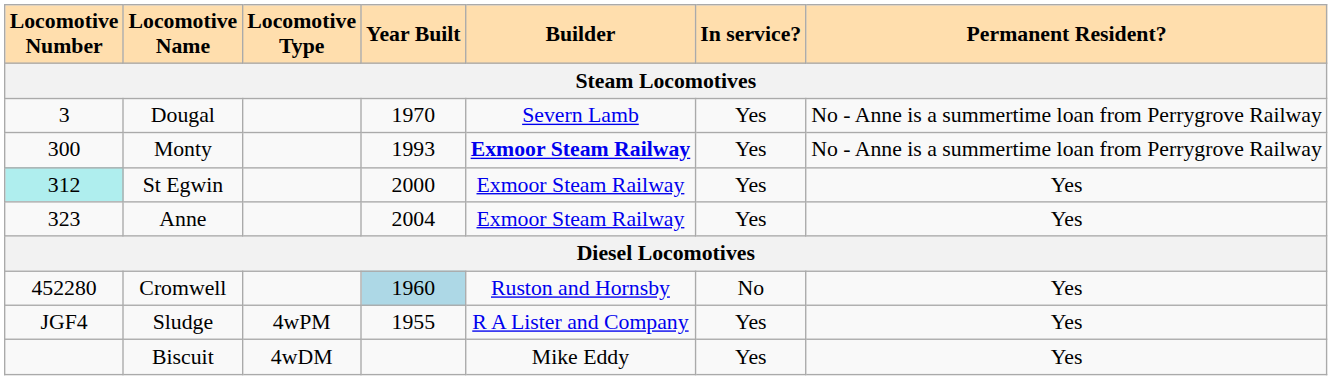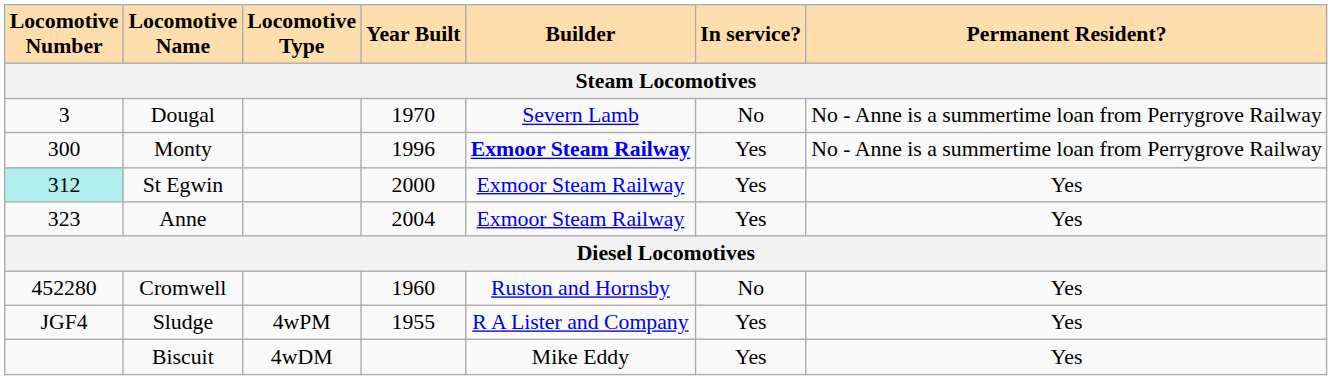 <table class="wikitable">
 <tr>
 <th style="background:#ffdead;">Locomotive<br>Number</th>
 <th style="background:#ffdead;">Locomotive<br>Name</th>
 <th style="background:#ffdead;">Locomotive<br>Type</th>
 <th style="background:#ffdead;">Year Built</th>
 <th style="background:#ffdead;">Builder</th>
 <th style="background:#ffdead;">In service?</th>
 <th style="background:#ffdead;">Permanent Resident?</th>
 </tr>
 <tr>
 <th colspan="7">Steam Locomotives</th>
 </tr>
 <tr>
 <td align="center">3</td>
 <td align="center">Dougal</td>
 <td align="center"></td>
 <td align="center">1970</td>
 <td align="center"><a href='#'>Severn Lamb</a></td>
-<td align="center">Yes </td>
+<td align="center">No </td>
 <td align="center">No - Anne is a summertime loan from Perrygrove Railway</td>
 </tr>
 <tr>
 <td align="center">300</td>
 <td align="center">Monty</td>
 <td align="center"></td>
-<td align="center">1993</td>
+<td align="center">1996</td>
 <td align="center"><strong><a href='#'>Exmoor Steam Railway</a></strong></td>
 <td align="center">Yes </td>
 <td align="center">No - Anne is a summertime loan from Perrygrove Railway</td>
 </tr>
 <tr>
 <td align="center" style="background: paleturquoise;">312</td>
 <td align="center">St Egwin</td>
 <td align="center"></td>
 <td align="center">2000</td>
 <td align="center"><a href='#'>Exmoor Steam Railway</a></td>
 <td align="center">Yes </td>
 <td align="center">Yes</td>
 </tr>
 <tr>
 <td align="center">323</td>
 <td align="center">Anne</td>
 <td align="center"></td>
 <td align="center">2004</td>
 <td align="center"><a href='#'>Exmoor Steam Railway</a></td>
 <td align="center">Yes </td>
 <td align="center">Yes</td>
 </tr>
 <tr>
 <th colspan="7">Diesel Locomotives</th>
 </tr>
 <tr>
 <td align="center">452280</td>
 <td align="center">Cromwell</td>
 <td align="center"></td>
-<td align="center" style="background: lightblue;">1960</td>
+<td align="center">1960</td>
 <td align="center"><a href='#'>Ruston and Hornsby</a></td>
 <td align="center">No </td>
 <td align="center">Yes</td>
 </tr>
 <tr>
 <td align="center">JGF4</td>
 <td align="center">Sludge</td>
 <td align="center">4wPM</td>
 <td align="center">1955</td>
 <td align="center"><a href='#'>R A Lister and Company</a></td>
 <td align="center">Yes </td>
 <td align="center">Yes</td>
 </tr>
 <tr>
 <td align="center"></td>
 <td align="center">Biscuit</td>
 <td align="center">4wDM</td>
 <td align="center"></td>
 <td align="center">Mike Eddy</td>
 <td align="center">Yes </td>
 <td align="center">Yes</td>
 </tr>
 </table>
